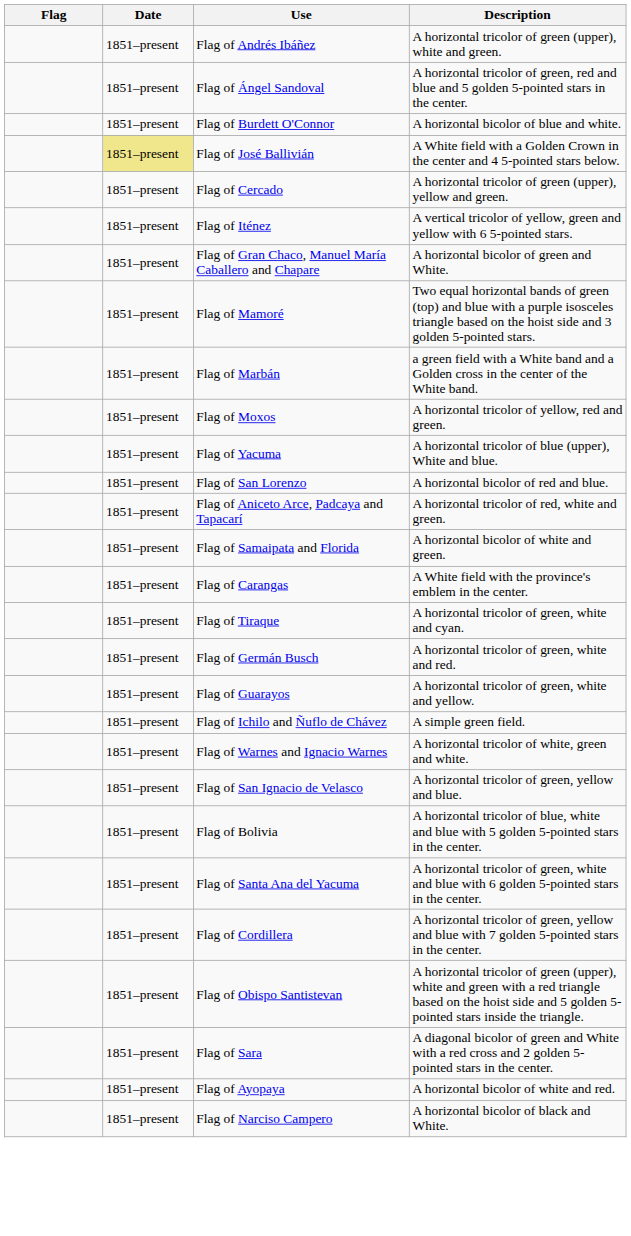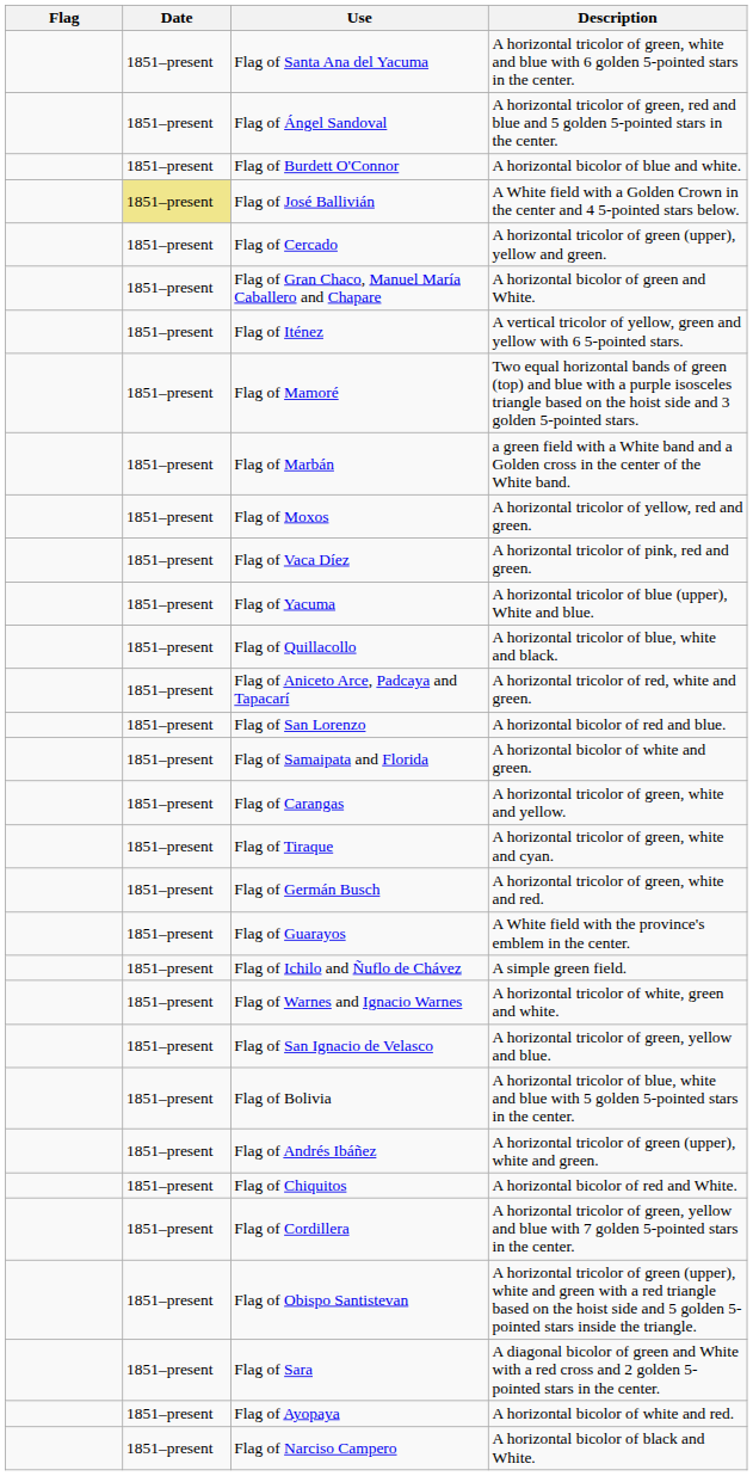 <table class="wikitable">
 <tr>
 <th style="width:110px;">Flag</th>
 <th style="width:100px;">Date</th>
 <th style="width:250px;">Use</th>
 <th style="width:250px;">Description</th>
 </tr>
 <tr>
 <td></td>
 <td>1851–present</td>
-<td>Flag of <a href='#'>Andrés Ibáñez</a></td>
-<td>A horizontal tricolor of green (upper), white and green.</td>
+<td>Flag of <a href='#'>Santa Ana del Yacuma</a></td>
+<td>A horizontal tricolor of green, white and blue with 6 golden 5-pointed stars in the center.</td>
 </tr>
 <tr>
 <td></td>
 <td>1851–present</td>
 <td>Flag of <a href='#'>Ángel Sandoval</a></td>
 <td>A horizontal tricolor of green, red and blue and 5 golden 5-pointed stars in the center.</td>
 </tr>
 <tr>
 <td></td>
 <td>1851–present</td>
 <td>Flag of <a href='#'>Burdett O'Connor</a></td>
 <td>A horizontal bicolor of blue and white.</td>
 </tr>
 <tr>
 <td></td>
 <td style="background: khaki;">1851–present</td>
 <td>Flag of <a href='#'>José Ballivián</a></td>
 <td>A White field with a Golden Crown in the center and 4 5-pointed stars below.</td>
 </tr>
 <tr>
 <td></td>
 <td>1851–present</td>
 <td>Flag of <a href='#'>Cercado</a></td>
 <td>A horizontal tricolor of green (upper), yellow and green.</td>
 </tr>
 <tr>
 <td></td>
 <td>1851–present</td>
-<td>Flag of <a href='#'>Iténez</a></td>
-<td>A vertical tricolor of yellow, green and yellow with 6 5-pointed stars.</td>
+<td>Flag of <a href='#'>Gran Chaco</a>, <a href='#'>Manuel María Caballero</a> and <a href='#'>Chapare</a></td>
+<td>A horizontal bicolor of green and White.</td>
 </tr>
 <tr>
 <td></td>
 <td>1851–present</td>
-<td>Flag of <a href='#'>Gran Chaco</a>, <a href='#'>Manuel María Caballero</a> and <a href='#'>Chapare</a></td>
-<td>A horizontal bicolor of green and White.</td>
+<td>Flag of <a href='#'>Iténez</a></td>
+<td>A vertical tricolor of yellow, green and yellow with 6 5-pointed stars.</td>
 </tr>
 <tr>
 <td></td>
 <td>1851–present</td>
 <td>Flag of <a href='#'>Mamoré</a></td>
 <td>Two equal horizontal bands of green (top) and blue with a purple isosceles triangle based on the hoist side and 3 golden 5-pointed stars.</td>
 </tr>
 <tr>
 <td></td>
 <td>1851–present</td>
 <td>Flag of <a href='#'>Marbán</a></td>
 <td>a green field with a White band and a Golden cross in the center of the White band.</td>
 </tr>
 <tr>
 <td></td>
 <td>1851–present</td>
 <td>Flag of <a href='#'>Moxos</a></td>
 <td>A horizontal tricolor of yellow, red and green.</td>
 </tr>
 <tr>
 <td></td>
 <td>1851–present</td>
+<td>Flag of <a href='#'>Vaca Díez</a></td>
+<td>A horizontal tricolor of pink, red and green.</td>
+</tr>
+<tr>
+<td></td>
+<td>1851–present</td>
 <td>Flag of <a href='#'>Yacuma</a></td>
 <td>A horizontal tricolor of blue (upper), White and blue.</td>
 </tr>
 <tr>
 <td></td>
 <td>1851–present</td>
-<td>Flag of <a href='#'>San Lorenzo</a></td>
-<td>A horizontal bicolor of red and blue.</td>
+<td>Flag of <a href='#'>Quillacollo</a></td>
+<td>A horizontal tricolor of blue, white and black.</td>
 </tr>
 <tr>
 <td></td>
 <td>1851–present</td>
 <td>Flag of <a href='#'>Aniceto Arce</a>, <a href='#'>Padcaya</a> and <a href='#'>Tapacarí</a></td>
 <td>A horizontal tricolor of red, white and green.</td>
+</tr>
+<tr>
+<td></td>
+<td>1851–present</td>
+<td>Flag of <a href='#'>San Lorenzo</a></td>
+<td>A horizontal bicolor of red and blue.</td>
 </tr>
 <tr>
 <td></td>
 <td>1851–present</td>
 <td>Flag of <a href='#'>Samaipata</a> and <a href='#'>Florida</a></td>
 <td>A horizontal bicolor of white and green.</td>
 </tr>
 <tr>
 <td></td>
 <td>1851–present</td>
 <td>Flag of <a href='#'>Carangas</a></td>
-<td>A White field with the province's emblem in the center.</td>
+<td>A horizontal tricolor of green, white and yellow.</td>
 </tr>
 <tr>
 <td></td>
 <td>1851–present</td>
 <td>Flag of <a href='#'>Tiraque</a></td>
 <td>A horizontal tricolor of green, white and cyan.</td>
 </tr>
 <tr>
 <td></td>
 <td>1851–present</td>
 <td>Flag of <a href='#'>Germán Busch</a></td>
 <td>A horizontal tricolor of green, white and red.</td>
 </tr>
 <tr>
 <td></td>
 <td>1851–present</td>
 <td>Flag of <a href='#'>Guarayos</a></td>
-<td>A horizontal tricolor of green, white and yellow.</td>
+<td>A White field with the province's emblem in the center.</td>
 </tr>
 <tr>
 <td></td>
 <td>1851–present</td>
 <td>Flag of <a href='#'>Ichilo</a> and <a href='#'>Ñuflo de Chávez</a></td>
 <td>A simple green field.</td>
 </tr>
 <tr>
 <td></td>
 <td>1851–present</td>
 <td>Flag of <a href='#'>Warnes</a> and <a href='#'>Ignacio Warnes</a></td>
 <td>A horizontal tricolor of white, green and white.</td>
 </tr>
 <tr>
 <td></td>
 <td>1851–present</td>
 <td>Flag of <a href='#'>San Ignacio de Velasco</a></td>
 <td>A horizontal tricolor of green, yellow and blue.</td>
 </tr>
 <tr>
 <td></td>
 <td>1851–present</td>
 <td>Flag of Bolivia</td>
 <td>A horizontal tricolor of blue, white and blue with 5 golden 5-pointed stars in the center.</td>
 </tr>
 <tr>
 <td></td>
 <td>1851–present</td>
-<td>Flag of <a href='#'>Santa Ana del Yacuma</a></td>
-<td>A horizontal tricolor of green, white and blue with 6 golden 5-pointed stars in the center.</td>
+<td>Flag of <a href='#'>Andrés Ibáñez</a></td>
+<td>A horizontal tricolor of green (upper), white and green.</td>
+</tr>
+<tr>
+<td></td>
+<td>1851–present</td>
+<td>Flag of <a href='#'>Chiquitos</a></td>
+<td>A horizontal bicolor of red and White.</td>
 </tr>
 <tr>
 <td></td>
 <td>1851–present</td>
 <td>Flag of <a href='#'>Cordillera</a></td>
 <td>A horizontal tricolor of green, yellow and blue with 7 golden 5-pointed stars in the center.</td>
 </tr>
 <tr>
 <td></td>
 <td>1851–present</td>
 <td>Flag of <a href='#'>Obispo Santistevan</a></td>
 <td>A horizontal tricolor of green (upper), white and green with a red triangle based on the hoist side and 5 golden 5-pointed stars inside the triangle.</td>
 </tr>
 <tr>
 <td></td>
 <td>1851–present</td>
 <td>Flag of <a href='#'>Sara</a></td>
 <td>A diagonal bicolor of green and White with a red cross and 2 golden 5-pointed stars in the center.</td>
 </tr>
 <tr>
 <td></td>
 <td>1851–present</td>
 <td>Flag of <a href='#'>Ayopaya</a></td>
 <td>A horizontal bicolor of white and red.</td>
 </tr>
 <tr>
 <td></td>
 <td>1851–present</td>
 <td>Flag of <a href='#'>Narciso Campero</a></td>
 <td>A horizontal bicolor of black and White.</td>
 </tr>
 </table>
